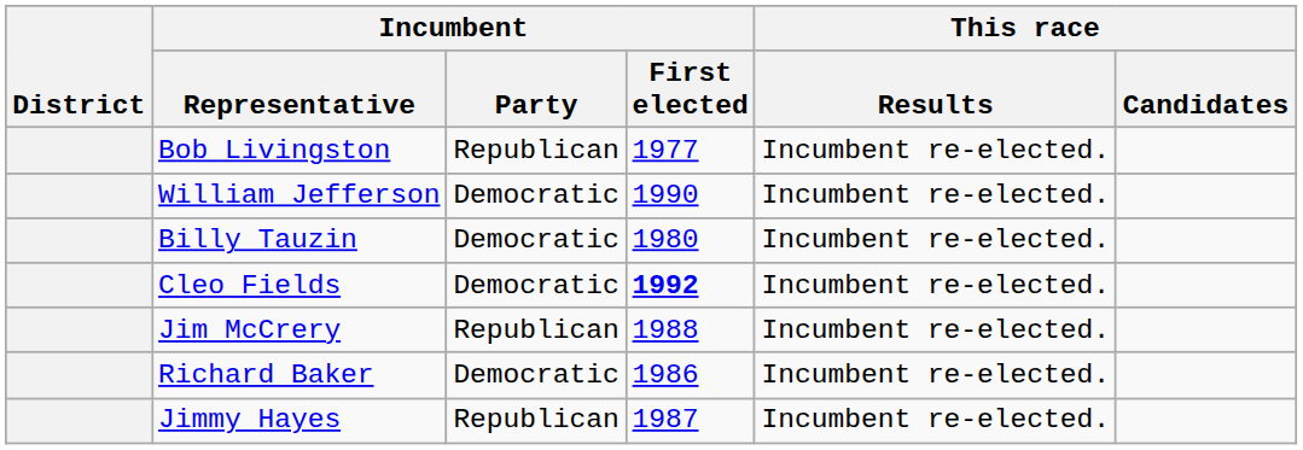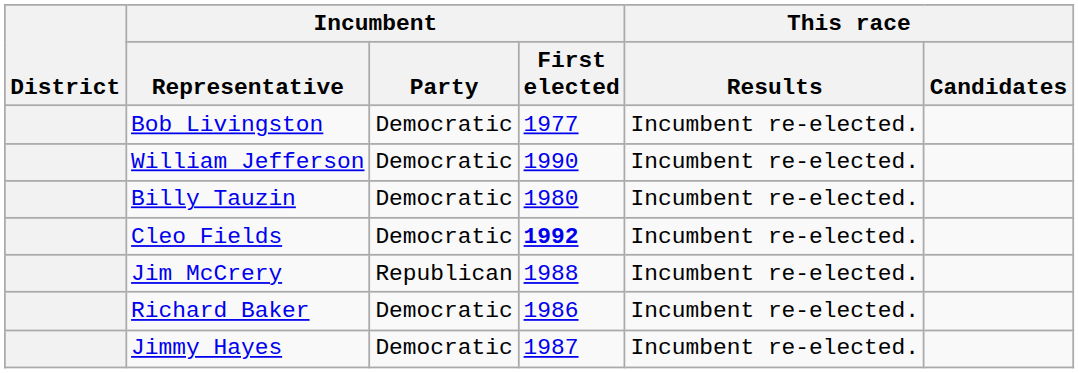 <table class=wikitable>
 <tr valign=bottom>
 <th rowspan=2>District</th>
 <th colspan=3>Incumbent</th>
 <th colspan=2>This race</th>
 </tr>
 <tr valign=bottom>
 <th>Representative</th>
 <th>Party</th>
 <th>First<br>elected</th>
 <th>Results</th>
 <th>Candidates</th>
 </tr>
 <tr>
 <th></th>
 <td><a href='#'>Bob Livingston</a></td>
-<td>Republican</td>
+<td>Democratic</td>
 <td><a href='#'>1977 </a></td>
 <td>Incumbent re-elected.</td>
 <td nowrap></td>
 </tr>
 <tr>
 <th></th>
 <td><a href='#'>William Jefferson</a></td>
 <td>Democratic</td>
 <td><a href='#'>1990</a></td>
 <td>Incumbent re-elected.</td>
 <td nowrap></td>
 </tr>
 <tr>
 <th></th>
 <td><a href='#'>Billy Tauzin</a></td>
 <td>Democratic</td>
 <td><a href='#'>1980</a></td>
 <td>Incumbent re-elected.</td>
 <td nowrap></td>
 </tr>
 <tr>
 <th></th>
 <td><a href='#'>Cleo Fields</a></td>
 <td>Democratic</td>
 <td><strong><a href='#'>1992</a></strong></td>
 <td>Incumbent re-elected.</td>
 <td nowrap></td>
 </tr>
 <tr>
 <th></th>
 <td><a href='#'>Jim McCrery</a></td>
 <td>Republican</td>
 <td><a href='#'>1988</a></td>
 <td>Incumbent re-elected.</td>
 <td nowrap></td>
 </tr>
 <tr>
 <th></th>
 <td><a href='#'>Richard Baker</a></td>
 <td>Democratic</td>
 <td><a href='#'>1986</a></td>
 <td>Incumbent re-elected.</td>
 <td nowrap></td>
 </tr>
 <tr>
 <th></th>
 <td><a href='#'>Jimmy Hayes</a></td>
-<td>Republican</td>
+<td>Democratic</td>
 <td><a href='#'>1987</a></td>
 <td>Incumbent re-elected.</td>
 <td nowrap></td>
 </tr>
 </table>
